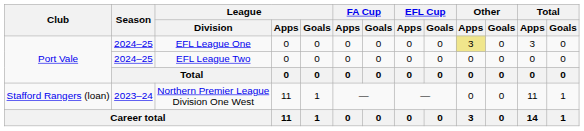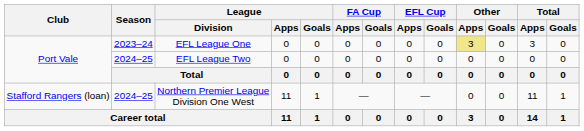 <table class="wikitable" style="text-align:center;">
 <tr>
 <th rowspan="2">Club</th>
 <th rowspan="2">Season</th>
 <th colspan="3">League</th>
 <th colspan="2"><a href='#'>FA Cup</a></th>
 <th colspan="2"><a href='#'>EFL Cup</a></th>
 <th colspan="2">Other</th>
 <th colspan="2">Total</th>
 </tr>
 <tr>
 <th>Division</th>
 <th>Apps</th>
 <th>Goals</th>
 <th>Apps</th>
 <th>Goals</th>
 <th>Apps</th>
 <th>Goals</th>
 <th>Apps</th>
 <th>Goals</th>
 <th>Apps</th>
 <th>Goals</th>
 </tr>
 <tr>
 <td rowspan="3"><a href='#'>Port Vale</a></td>
-<td><a href='#'>2024–25</a></td>
+<td><a href='#'>2023–24</a></td>
 <td><a href='#'>EFL League One</a></td>
 <td>0</td>
 <td>0</td>
 <td>0</td>
 <td>0</td>
 <td>0</td>
 <td>0</td>
 <td style="background: khaki;">3</td>
 <td>0</td>
 <td>3</td>
 <td>0</td>
 </tr>
 <tr>
 <td><a href='#'>2024–25</a></td>
 <td><a href='#'>EFL League Two</a></td>
 <td>0</td>
 <td>0</td>
 <td>0</td>
 <td>0</td>
 <td>0</td>
 <td>0</td>
 <td>0</td>
 <td>0</td>
 <td>0</td>
 <td>0</td>
 </tr>
 <tr>
 <th colspan="2">Total</th>
 <th>0</th>
 <th>0</th>
 <th>0</th>
 <th>0</th>
 <th>0</th>
 <th>0</th>
 <th>0</th>
 <th>0</th>
 <th>0</th>
 <th>0</th>
 </tr>
 <tr>
 <td><a href='#'>Stafford Rangers</a> (loan)</td>
-<td><a href='#'>2023–24</a></td>
+<td><a href='#'>2024–25</a></td>
 <td><a href='#'>Northern Premier League</a><br>Division One West</td>
 <td>11</td>
 <td>1</td>
 <td colspan="2">—</td>
 <td colspan="2">—</td>
 <td>0</td>
 <td>0</td>
 <td>11</td>
 <td>1</td>
 </tr>
 <tr>
 <th colspan="3">Career total</th>
 <th>11</th>
 <th>1</th>
 <th>0</th>
 <th>0</th>
 <th>0</th>
 <th>0</th>
 <th>3</th>
 <th>0</th>
 <th>14</th>
 <th>1</th>
 </tr>
 </table>
